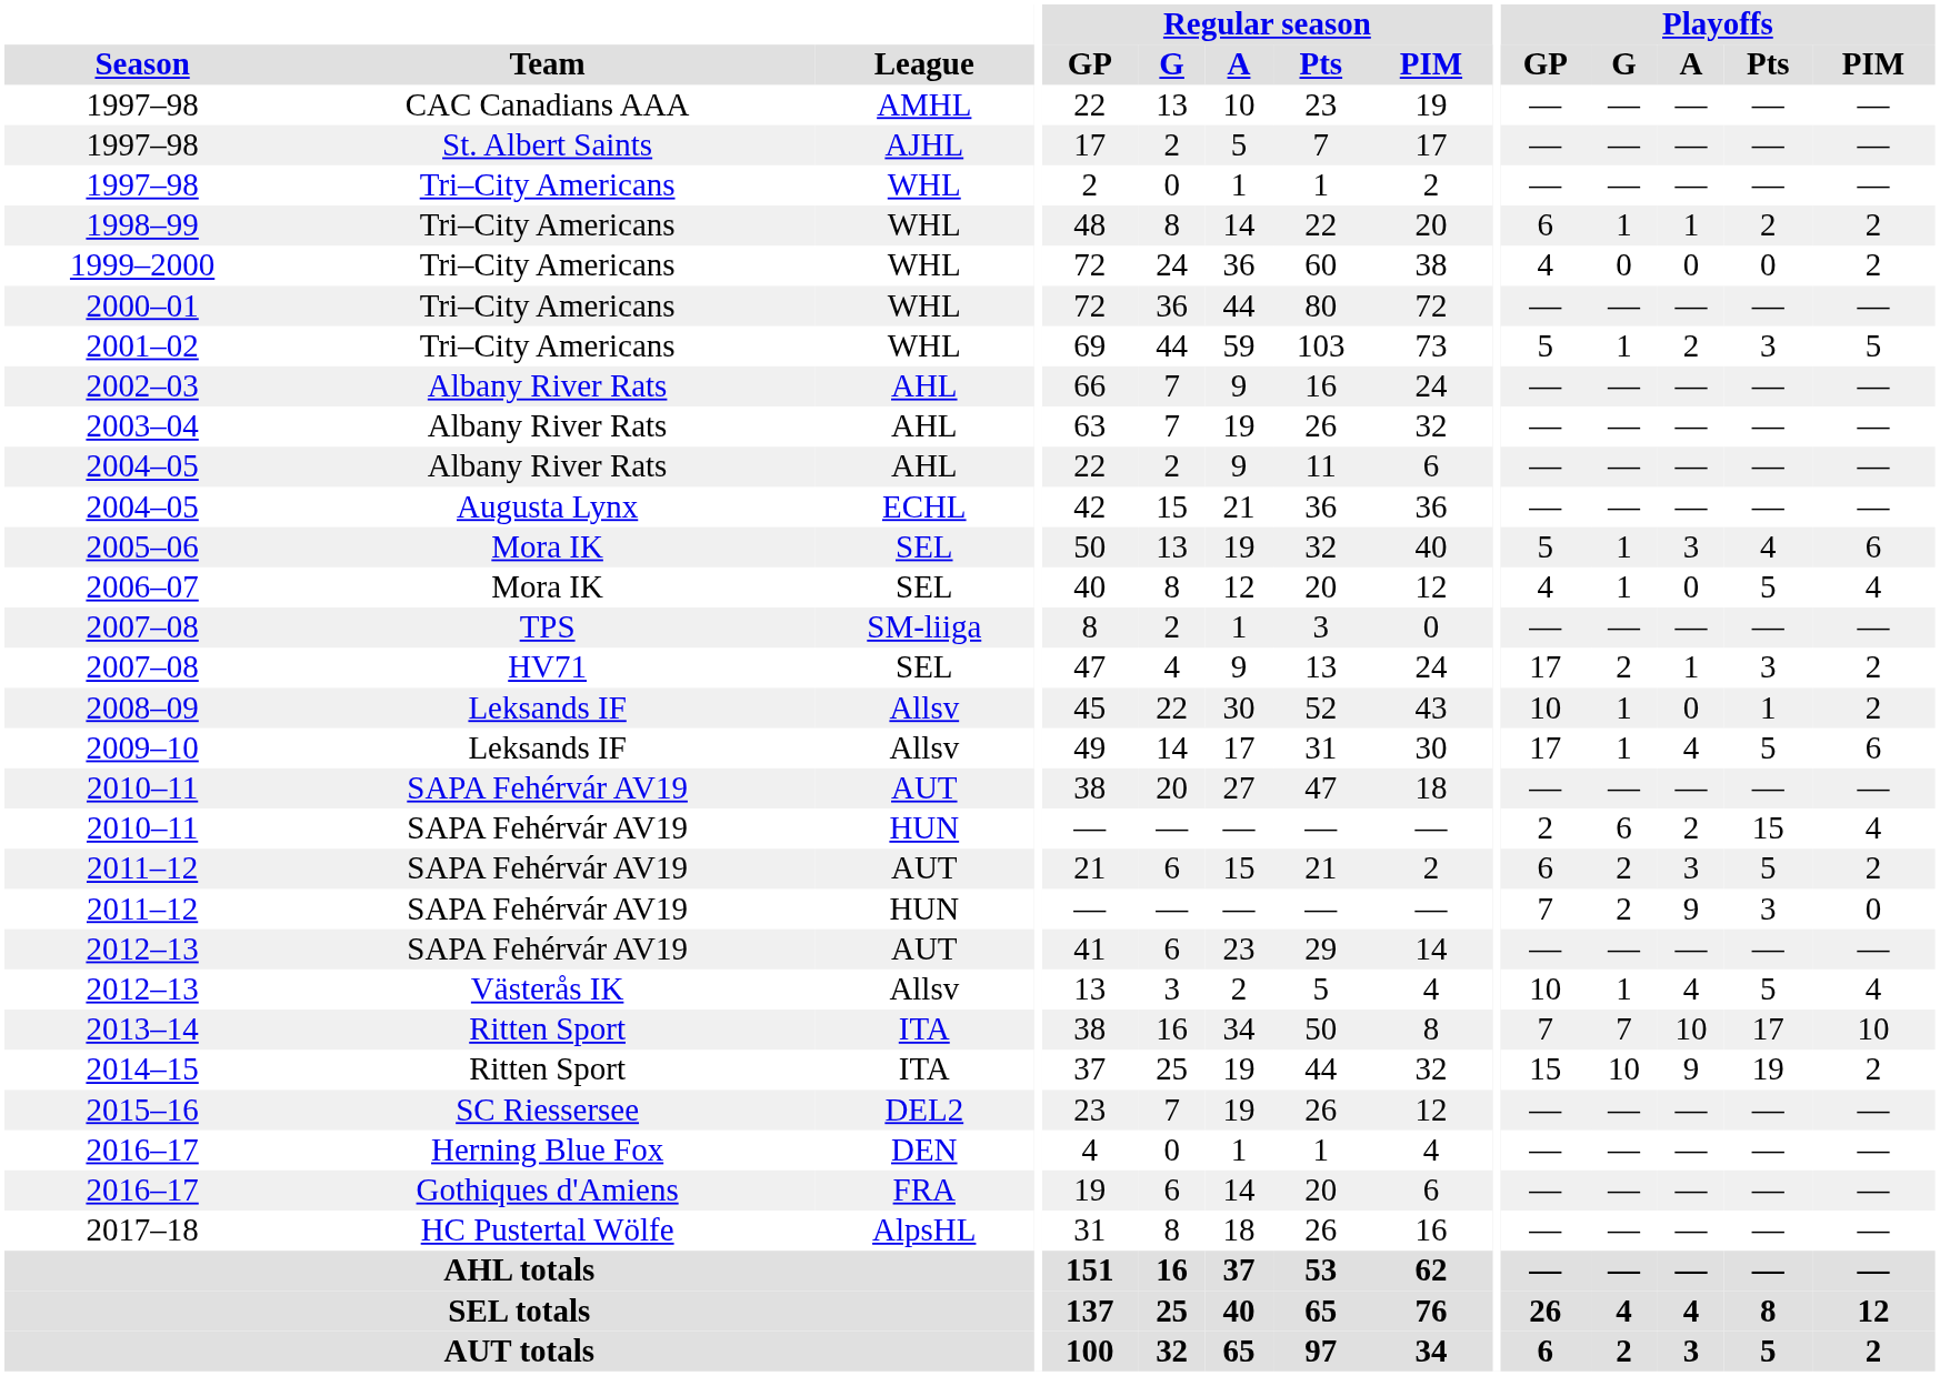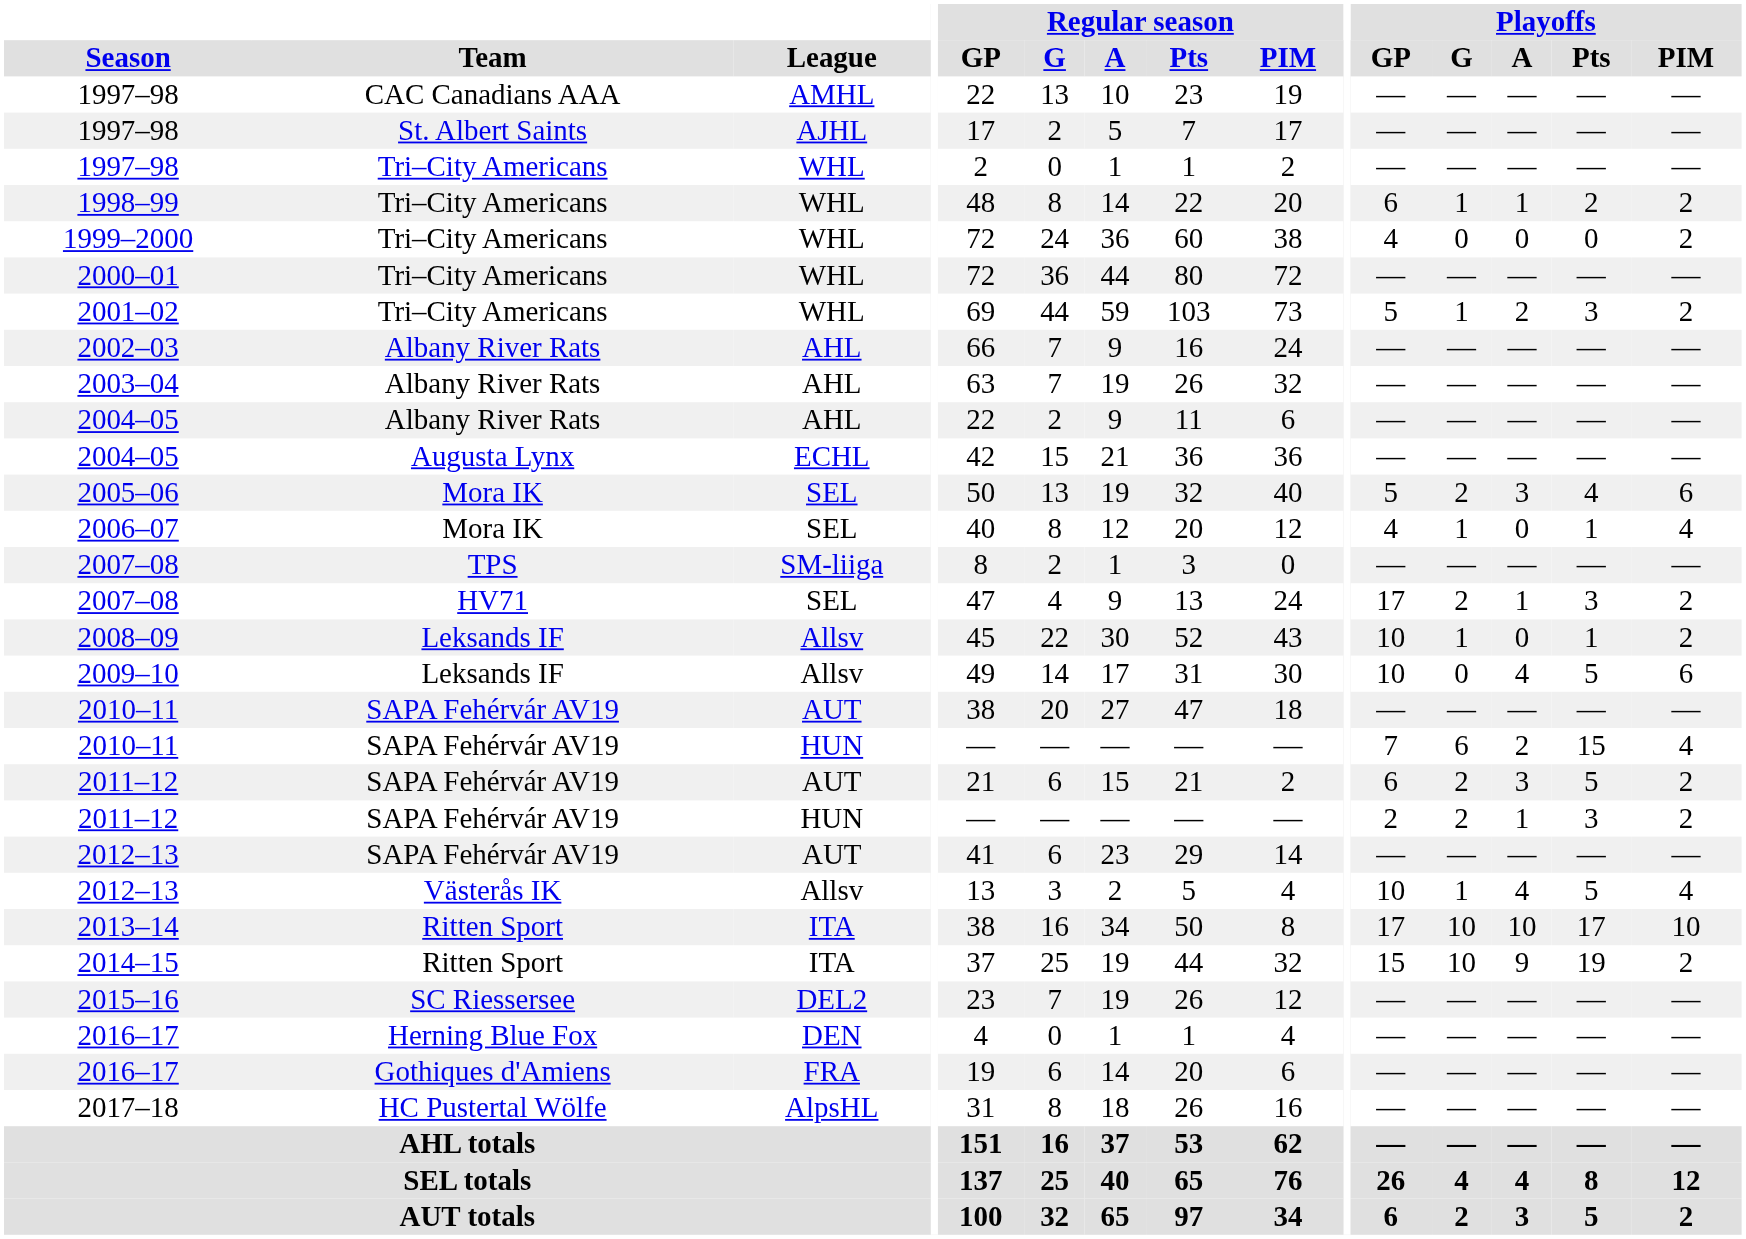 <table border="0" cellpadding="1" cellspacing="0" style="text-align:center; width:60em">
 <tr bgcolor="#e0e0e0">
 <th colspan="3"  bgcolor="#ffffff"></th>
 <th rowspan="99" bgcolor="#ffffff"></th>
 <th colspan="5"><a href='#'>Regular season</a></th>
 <th rowspan="99" bgcolor="#ffffff"></th>
 <th colspan="5"><a href='#'>Playoffs</a></th>
 </tr>
 <tr bgcolor="#e0e0e0">
 <th><a href='#'>Season</a></th>
 <th>Team</th>
 <th>League</th>
 <th>GP</th>
 <th><a href='#'>G</a></th>
 <th><a href='#'>A</a></th>
 <th><a href='#'>Pts</a></th>
 <th><a href='#'>PIM</a></th>
 <th>GP</th>
 <th>G</th>
 <th>A</th>
 <th>Pts</th>
 <th>PIM</th>
 </tr>
 <tr>
 <td>1997–98</td>
 <td>CAC Canadians AAA</td>
 <td><a href='#'>AMHL</a></td>
 <td>22</td>
 <td>13</td>
 <td>10</td>
 <td>23</td>
 <td>19</td>
 <td>—</td>
 <td>—</td>
 <td>—</td>
 <td>—</td>
 <td>—</td>
 </tr>
 <tr bgcolor="#f0f0f0">
 <td>1997–98</td>
 <td><a href='#'>St. Albert Saints</a></td>
 <td><a href='#'>AJHL</a></td>
 <td>17</td>
 <td>2</td>
 <td>5</td>
 <td>7</td>
 <td>17</td>
 <td>—</td>
 <td>—</td>
 <td>—</td>
 <td>—</td>
 <td>—</td>
 </tr>
 <tr>
 <td><a href='#'>1997–98</a></td>
 <td><a href='#'>Tri–City Americans</a></td>
 <td><a href='#'>WHL</a></td>
 <td>2</td>
 <td>0</td>
 <td>1</td>
 <td>1</td>
 <td>2</td>
 <td>—</td>
 <td>—</td>
 <td>—</td>
 <td>—</td>
 <td>—</td>
 </tr>
 <tr bgcolor="#f0f0f0">
 <td><a href='#'>1998–99</a></td>
 <td>Tri–City Americans</td>
 <td>WHL</td>
 <td>48</td>
 <td>8</td>
 <td>14</td>
 <td>22</td>
 <td>20</td>
 <td>6</td>
 <td>1</td>
 <td>1</td>
 <td>2</td>
 <td>2</td>
 </tr>
 <tr>
 <td><a href='#'>1999–2000</a></td>
 <td>Tri–City Americans</td>
 <td>WHL</td>
 <td>72</td>
 <td>24</td>
 <td>36</td>
 <td>60</td>
 <td>38</td>
 <td>4</td>
 <td>0</td>
 <td>0</td>
 <td>0</td>
 <td>2</td>
 </tr>
 <tr bgcolor="#f0f0f0">
 <td><a href='#'>2000–01</a></td>
 <td>Tri–City Americans</td>
 <td>WHL</td>
 <td>72</td>
 <td>36</td>
 <td>44</td>
 <td>80</td>
 <td>72</td>
 <td>—</td>
 <td>—</td>
 <td>—</td>
 <td>—</td>
 <td>—</td>
 </tr>
 <tr>
 <td><a href='#'>2001–02</a></td>
 <td>Tri–City Americans</td>
 <td>WHL</td>
 <td>69</td>
 <td>44</td>
 <td>59</td>
 <td>103</td>
 <td>73</td>
 <td>5</td>
 <td>1</td>
 <td>2</td>
 <td>3</td>
-<td>5</td>
+<td>2</td>
 </tr>
 <tr bgcolor="#f0f0f0">
 <td><a href='#'>2002–03</a></td>
 <td><a href='#'>Albany River Rats</a></td>
 <td><a href='#'>AHL</a></td>
 <td>66</td>
 <td>7</td>
 <td>9</td>
 <td>16</td>
 <td>24</td>
 <td>—</td>
 <td>—</td>
 <td>—</td>
 <td>—</td>
 <td>—</td>
 </tr>
 <tr>
 <td><a href='#'>2003–04</a></td>
 <td>Albany River Rats</td>
 <td>AHL</td>
 <td>63</td>
 <td>7</td>
 <td>19</td>
 <td>26</td>
 <td>32</td>
 <td>—</td>
 <td>—</td>
 <td>—</td>
 <td>—</td>
 <td>—</td>
 </tr>
 <tr bgcolor="#f0f0f0">
 <td><a href='#'>2004–05</a></td>
 <td>Albany River Rats</td>
 <td>AHL</td>
 <td>22</td>
 <td>2</td>
 <td>9</td>
 <td>11</td>
 <td>6</td>
 <td>—</td>
 <td>—</td>
 <td>—</td>
 <td>—</td>
 <td>—</td>
 </tr>
 <tr>
 <td><a href='#'>2004–05</a></td>
 <td><a href='#'>Augusta Lynx</a></td>
 <td><a href='#'>ECHL</a></td>
 <td>42</td>
 <td>15</td>
 <td>21</td>
 <td>36</td>
 <td>36</td>
 <td>—</td>
 <td>—</td>
 <td>—</td>
 <td>—</td>
 <td>—</td>
 </tr>
 <tr bgcolor="#f0f0f0">
 <td><a href='#'>2005–06</a></td>
 <td><a href='#'>Mora IK</a></td>
 <td><a href='#'>SEL</a></td>
 <td>50</td>
 <td>13</td>
 <td>19</td>
 <td>32</td>
 <td>40</td>
 <td>5</td>
-<td>1</td>
+<td>2</td>
 <td>3</td>
 <td>4</td>
 <td>6</td>
 </tr>
 <tr>
 <td><a href='#'>2006–07</a></td>
 <td>Mora IK</td>
 <td>SEL</td>
 <td>40</td>
 <td>8</td>
 <td>12</td>
 <td>20</td>
 <td>12</td>
 <td>4</td>
 <td>1</td>
 <td>0</td>
-<td>5</td>
+<td>1</td>
 <td>4</td>
 </tr>
 <tr bgcolor="#f0f0f0">
 <td><a href='#'>2007–08</a></td>
 <td><a href='#'>TPS</a></td>
 <td><a href='#'>SM-liiga</a></td>
 <td>8</td>
 <td>2</td>
 <td>1</td>
 <td>3</td>
 <td>0</td>
 <td>—</td>
 <td>—</td>
 <td>—</td>
 <td>—</td>
 <td>—</td>
 </tr>
 <tr>
 <td><a href='#'>2007–08</a></td>
 <td><a href='#'>HV71</a></td>
 <td>SEL</td>
 <td>47</td>
 <td>4</td>
 <td>9</td>
 <td>13</td>
 <td>24</td>
 <td>17</td>
 <td>2</td>
 <td>1</td>
 <td>3</td>
 <td>2</td>
 </tr>
 <tr bgcolor="#f0f0f0">
 <td><a href='#'>2008–09</a></td>
 <td><a href='#'>Leksands IF</a></td>
 <td><a href='#'>Allsv</a></td>
 <td>45</td>
 <td>22</td>
 <td>30</td>
 <td>52</td>
 <td>43</td>
 <td>10</td>
 <td>1</td>
 <td>0</td>
 <td>1</td>
 <td>2</td>
 </tr>
 <tr>
 <td><a href='#'>2009–10</a></td>
 <td>Leksands IF</td>
 <td>Allsv</td>
 <td>49</td>
 <td>14</td>
 <td>17</td>
 <td>31</td>
 <td>30</td>
-<td>17</td>
-<td>1</td>
+<td>10</td>
+<td>0</td>
 <td>4</td>
 <td>5</td>
 <td>6</td>
 </tr>
 <tr bgcolor="#f0f0f0">
 <td><a href='#'>2010–11</a></td>
 <td><a href='#'>SAPA Fehérvár AV19</a></td>
 <td><a href='#'>AUT</a></td>
 <td>38</td>
 <td>20</td>
 <td>27</td>
 <td>47</td>
 <td>18</td>
 <td>—</td>
 <td>—</td>
 <td>—</td>
 <td>—</td>
 <td>—</td>
 </tr>
 <tr>
 <td><a href='#'>2010–11</a></td>
 <td>SAPA Fehérvár AV19</td>
 <td><a href='#'>HUN</a></td>
 <td>—</td>
 <td>—</td>
 <td>—</td>
 <td>—</td>
 <td>—</td>
-<td>2</td>
+<td>7</td>
 <td>6</td>
 <td>2</td>
 <td>15</td>
 <td>4</td>
 </tr>
 <tr bgcolor="#f0f0f0">
 <td><a href='#'>2011–12</a></td>
 <td>SAPA Fehérvár AV19</td>
 <td>AUT</td>
 <td>21</td>
 <td>6</td>
 <td>15</td>
 <td>21</td>
 <td>2</td>
 <td>6</td>
 <td>2</td>
 <td>3</td>
 <td>5</td>
 <td>2</td>
 </tr>
 <tr>
 <td><a href='#'>2011–12</a></td>
 <td>SAPA Fehérvár AV19</td>
 <td>HUN</td>
 <td>—</td>
 <td>—</td>
 <td>—</td>
 <td>—</td>
 <td>—</td>
-<td>7</td>
 <td>2</td>
-<td>9</td>
+<td>2</td>
+<td>1</td>
 <td>3</td>
-<td>0</td>
+<td>2</td>
 </tr>
 <tr bgcolor="#f0f0f0">
 <td><a href='#'>2012–13</a></td>
 <td>SAPA Fehérvár AV19</td>
 <td>AUT</td>
 <td>41</td>
 <td>6</td>
 <td>23</td>
 <td>29</td>
 <td>14</td>
 <td>—</td>
 <td>—</td>
 <td>—</td>
 <td>—</td>
 <td>—</td>
 </tr>
 <tr>
 <td><a href='#'>2012–13</a></td>
 <td><a href='#'>Västerås IK</a></td>
 <td>Allsv</td>
 <td>13</td>
 <td>3</td>
 <td>2</td>
 <td>5</td>
 <td>4</td>
 <td>10</td>
 <td>1</td>
 <td>4</td>
 <td>5</td>
 <td>4</td>
 </tr>
 <tr bgcolor="#f0f0f0">
 <td><a href='#'>2013–14</a></td>
 <td><a href='#'>Ritten Sport</a></td>
 <td><a href='#'>ITA</a></td>
 <td>38</td>
 <td>16</td>
 <td>34</td>
 <td>50</td>
 <td>8</td>
-<td>7</td>
-<td>7</td>
+<td>17</td>
+<td>10</td>
 <td>10</td>
 <td>17</td>
 <td>10</td>
 </tr>
 <tr>
 <td><a href='#'>2014–15</a></td>
 <td>Ritten Sport</td>
 <td>ITA</td>
 <td>37</td>
 <td>25</td>
 <td>19</td>
 <td>44</td>
 <td>32</td>
 <td>15</td>
 <td>10</td>
 <td>9</td>
 <td>19</td>
 <td>2</td>
 </tr>
 <tr bgcolor="#f0f0f0">
 <td><a href='#'>2015–16</a></td>
 <td><a href='#'>SC Riessersee</a></td>
 <td><a href='#'>DEL2</a></td>
 <td>23</td>
 <td>7</td>
 <td>19</td>
 <td>26</td>
 <td>12</td>
 <td>—</td>
 <td>—</td>
 <td>—</td>
 <td>—</td>
 <td>—</td>
 </tr>
 <tr>
 <td><a href='#'>2016–17</a></td>
 <td><a href='#'>Herning Blue Fox</a></td>
 <td><a href='#'>DEN</a></td>
 <td>4</td>
 <td>0</td>
 <td>1</td>
 <td>1</td>
 <td>4</td>
 <td>—</td>
 <td>—</td>
 <td>—</td>
 <td>—</td>
 <td>—</td>
 </tr>
 <tr bgcolor="#f0f0f0">
 <td><a href='#'>2016–17</a></td>
 <td><a href='#'>Gothiques d'Amiens</a></td>
 <td><a href='#'>FRA</a></td>
 <td>19</td>
 <td>6</td>
 <td>14</td>
 <td>20</td>
 <td>6</td>
 <td>—</td>
 <td>—</td>
 <td>—</td>
 <td>—</td>
 <td>—</td>
 </tr>
 <tr>
 <td>2017–18</td>
 <td><a href='#'>HC Pustertal Wölfe</a></td>
 <td><a href='#'>AlpsHL</a></td>
 <td>31</td>
 <td>8</td>
 <td>18</td>
 <td>26</td>
 <td>16</td>
 <td>—</td>
 <td>—</td>
 <td>—</td>
 <td>—</td>
 <td>—</td>
 </tr>
 <tr bgcolor="#e0e0e0">
 <th colspan="3">AHL totals</th>
 <th>151</th>
 <th>16</th>
 <th>37</th>
 <th>53</th>
 <th>62</th>
 <th>—</th>
 <th>—</th>
 <th>—</th>
 <th>—</th>
 <th>—</th>
 </tr>
 <tr bgcolor="#e0e0e0">
 <th colspan="3">SEL totals</th>
 <th>137</th>
 <th>25</th>
 <th>40</th>
 <th>65</th>
 <th>76</th>
 <th>26</th>
 <th>4</th>
 <th>4</th>
 <th>8</th>
 <th>12</th>
 </tr>
 <tr bgcolor="#e0e0e0">
 <th colspan="3">AUT totals</th>
 <th>100</th>
 <th>32</th>
 <th>65</th>
 <th>97</th>
 <th>34</th>
 <th>6</th>
 <th>2</th>
 <th>3</th>
 <th>5</th>
 <th>2</th>
 </tr>
 </table>
